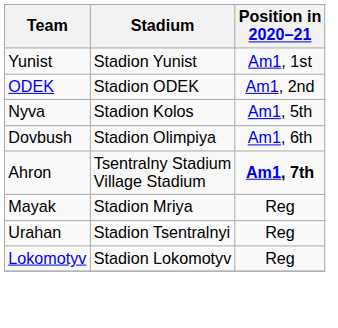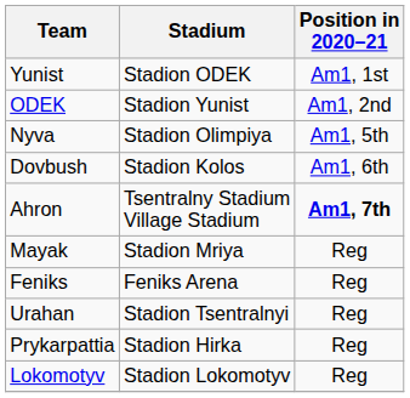 <table class="wikitable sortable" style="text-align: left;">
 <tr>
 <th>Team</th>
 <th>Stadium</th>
 <th>Position in<br><a href='#'>2020–21</a></th>
 </tr>
 <tr>
 <td>Yunist</td>
-<td>Stadion Yunist</td>
+<td>Stadion ODEK</td>
 <td align="center"><a href='#'>Am1</a>, 1st</td>
 </tr>
 <tr>
 <td><a href='#'>ODEK</a></td>
-<td>Stadion ODEK</td>
+<td>Stadion Yunist</td>
 <td align="center"><a href='#'>Am1</a>, 2nd</td>
 </tr>
 <tr>
 <td>Nyva</td>
-<td>Stadion Kolos</td>
+<td>Stadion Olimpiya</td>
 <td align="center"><a href='#'>Am1</a>, 5th</td>
 </tr>
 <tr>
 <td>Dovbush</td>
-<td>Stadion Olimpiya</td>
+<td>Stadion Kolos</td>
 <td align="center"><a href='#'>Am1</a>, 6th</td>
 </tr>
 <tr>
 <td>Ahron</td>
 <td>Tsentralny Stadium<br>Village Stadium</td>
 <td align="center"><strong><a href='#'>Am1</a>, 7th</strong></td>
 </tr>
 <tr>
 <td>Mayak</td>
 <td>Stadion Mriya</td>
 <td align="center">Reg</td>
 </tr>
 <tr>
+<td>Feniks</td>
+<td>Feniks Arena</td>
+<td align="center">Reg</td>
+</tr>
+<tr>
 <td>Urahan</td>
 <td>Stadion Tsentralnyi</td>
+<td align="center">Reg</td>
+</tr>
+<tr>
+<td>Prykarpattia</td>
+<td>Stadion Hirka</td>
 <td align="center">Reg</td>
 </tr>
 <tr>
 <td><a href='#'>Lokomotyv</a></td>
 <td>Stadion Lokomotyv</td>
 <td align="center">Reg</td>
 </tr>
 <tr>
 </tr>
 </table>
